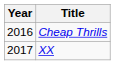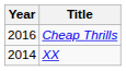 <table class="wikitable">
 <tr>
 <th>Year</th>
 <th>Title</th>
 </tr>
 <tr>
 <td>2016</td>
 <td><em><a href='#'>Cheap Thrills</a></em></td>
 </tr>
 <tr>
-<td>2017</td>
+<td>2014</td>
 <td><em><a href='#'>XX</a></em></td>
 </tr>
 </table>
